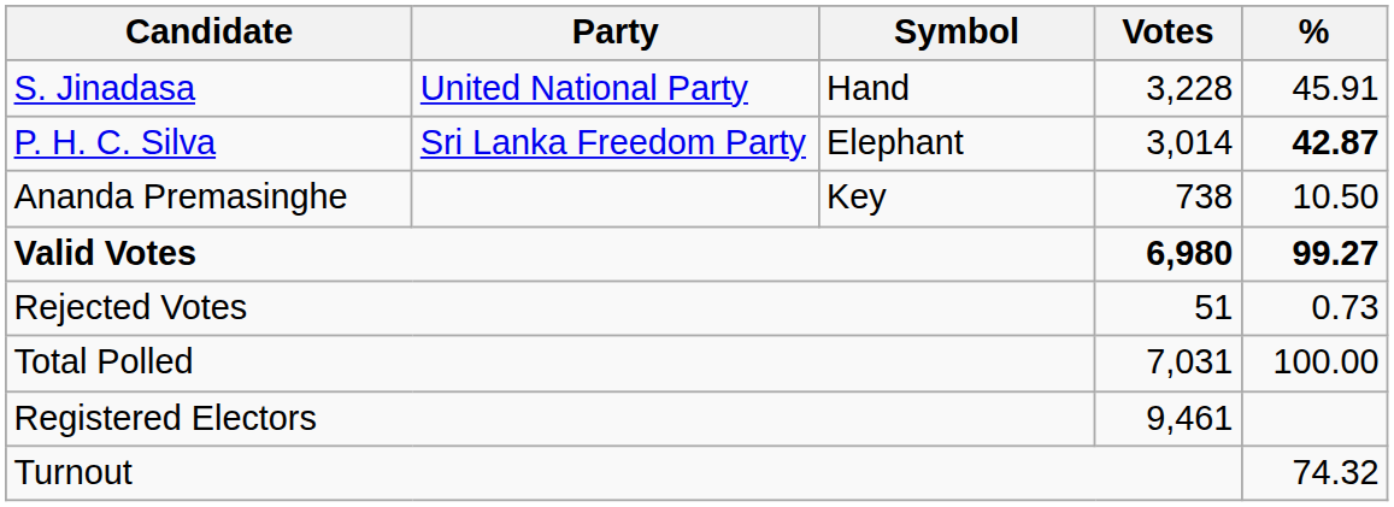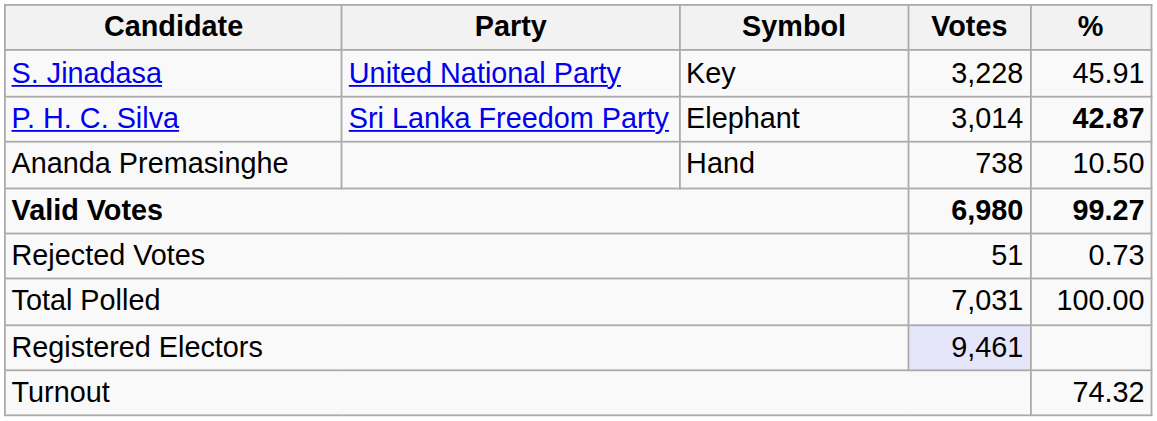 <table class="wikitable" border="1" style="text-align:right;">
 <tr>
 <th align=left width="180">Candidate</th>
 <th align=left width="180">Party</th>
 <th align=left width="120">Symbol</th>
 <th align=left width="60">Votes</th>
 <th align=left width="60">%</th>
 </tr>
 <tr>
 <td align=left><a href='#'>S. Jinadasa</a></td>
 <td align=left><a href='#'>United National Party</a></td>
-<td align=left>Hand</td>
+<td align=left>Key</td>
 <td align=right>3,228</td>
 <td align=right>45.91</td>
 </tr>
 <tr>
 <td align=left><a href='#'>P. H. C. Silva</a></td>
 <td align=left><a href='#'>Sri Lanka Freedom Party</a></td>
 <td align=left>Elephant</td>
 <td align=right>3,014</td>
 <td align=right><strong>42.87</strong></td>
 </tr>
 <tr>
 <td align=left>Ananda Premasinghe</td>
 <td align=left></td>
-<td align=left>Key</td>
+<td align=left>Hand</td>
 <td align=right>738</td>
 <td align=right>10.50</td>
 </tr>
 <tr>
 <td align=left colspan=3><strong>Valid Votes</strong></td>
 <td align=right><strong>6,980</strong></td>
 <td align=right><strong>99.27</strong></td>
 </tr>
 <tr>
 <td align=left colspan=3>Rejected Votes</td>
 <td align=right>51</td>
 <td align=right>0.73</td>
 </tr>
 <tr>
 <td align=left colspan=3>Total Polled</td>
 <td align=right>7,031</td>
 <td align=right>100.00</td>
 </tr>
 <tr>
 <td align=left colspan=3>Registered Electors</td>
-<td align=right>9,461</td>
+<td align=right style="background: lavender;">9,461</td>
 <td></td>
 </tr>
 <tr>
 <td align=left colspan=4>Turnout</td>
 <td align=right>74.32</td>
 </tr>
 </table>
